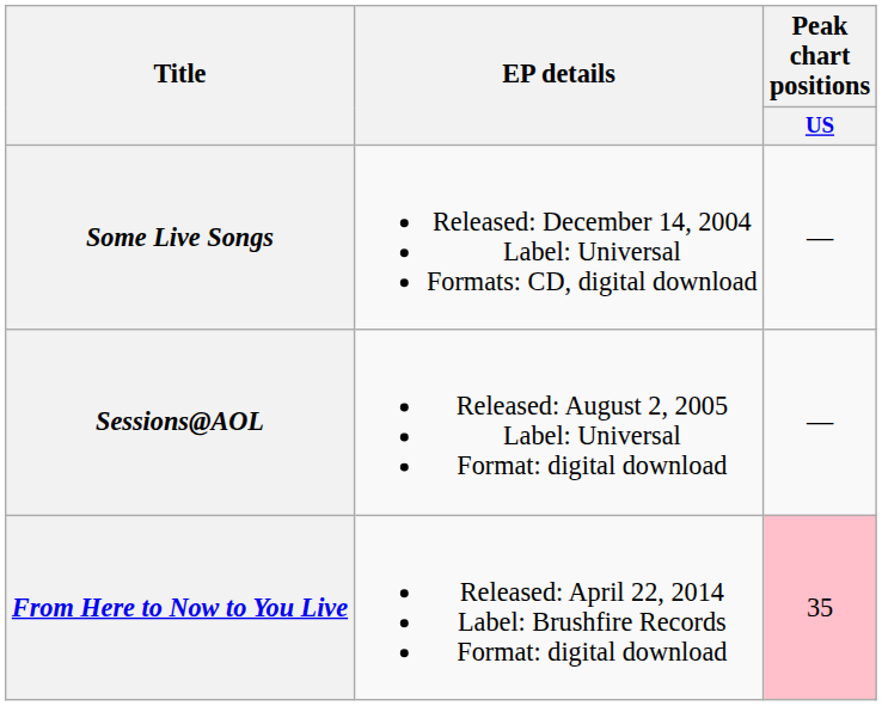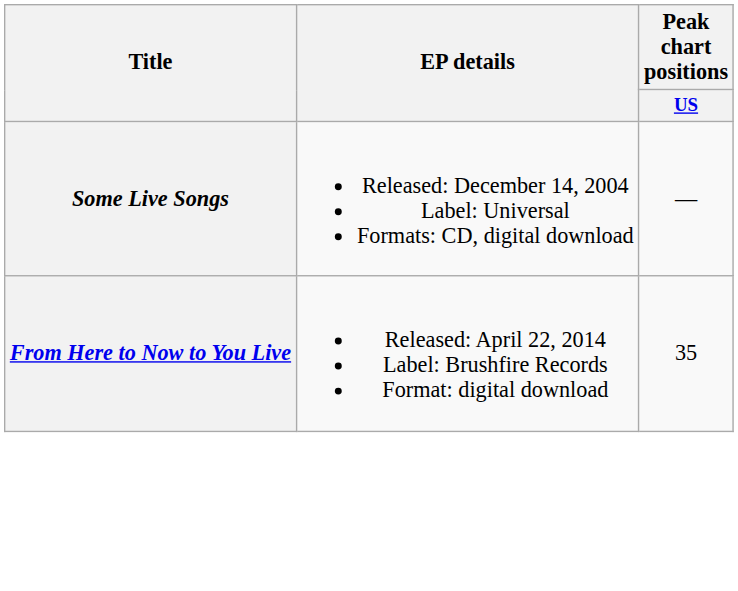 <table class="wikitable plainrowheaders" style="text-align:center;">
 <tr>
 <th rowspan="2">Title</th>
 <th rowspan="2">EP details</th>
 <th>Peak chart positions</th>
 </tr>
 <tr>
 <th scope=col style="width:2.5em;font-size:85%"><a href='#'>US</a><br></th>
 </tr>
 <tr>
 <th scope="row"><em>Some Live Songs</em><br></th>
 <td><br><ul><li>Released: December 14, 2004</li><li>Label: Universal</li><li>Formats: CD, digital download</li></ul></td>
 <td>—</td>
 </tr>
 <tr>
-<th scope="row"><em>Sessions@AOL</em></th>
-<td><br><ul><li>Released: August 2, 2005</li><li>Label: Universal</li><li>Format: digital download</li></ul></td>
-<td>—</td>
-</tr>
-<tr>
 <th scope="row"><em><a href='#'>From Here to Now to You Live</a></em></th>
 <td><br><ul><li>Released: April 22, 2014</li><li>Label: Brushfire Records</li><li>Format: digital download</li></ul></td>
-<td style="background: pink;">35</td>
+<td>35</td>
 </tr>
 </table>
